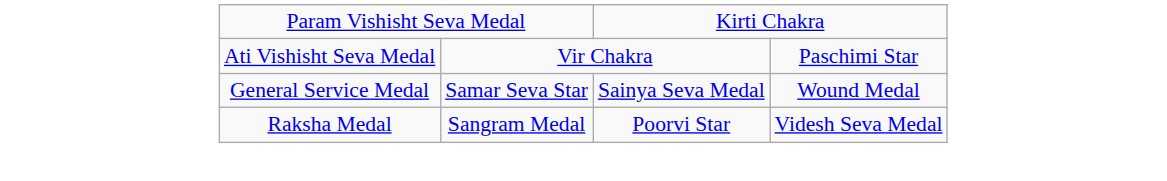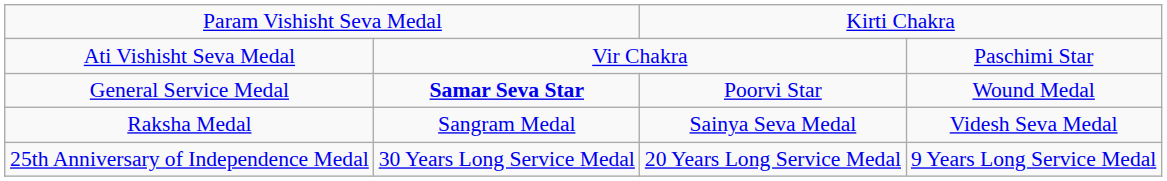 <table class="wikitable" style="margin:1em auto; text-align:center;">
 <tr>
 <td colspan="2"><a href='#'>Param Vishisht Seva Medal</a></td>
 <td colspan="2"><a href='#'>Kirti Chakra</a></td>
 </tr>
 <tr>
 <td colspan="1"><a href='#'>Ati Vishisht Seva Medal</a></td>
 <td colspan="2"><a href='#'>Vir Chakra</a></td>
 <td><a href='#'>Paschimi Star</a></td>
 </tr>
 <tr>
 <td><a href='#'>General Service Medal</a></td>
-<td><a href='#'>Samar Seva Star</a></td>
-<td><a href='#'>Sainya Seva Medal</a></td>
+<td><strong><a href='#'>Samar Seva Star</a></strong></td>
+<td><a href='#'>Poorvi Star</a></td>
 <td colspan="1"><a href='#'>Wound Medal</a></td>
 </tr>
 <tr>
 <td><a href='#'>Raksha Medal</a></td>
 <td><a href='#'>Sangram Medal</a></td>
-<td><a href='#'>Poorvi Star</a></td>
+<td><a href='#'>Sainya Seva Medal</a></td>
 <td><a href='#'>Videsh Seva Medal</a></td>
 </tr>
+<tr>
+<td><a href='#'>25th Anniversary of Independence Medal</a></td>
+<td><a href='#'>30 Years Long Service Medal</a></td>
+<td><a href='#'>20 Years Long Service Medal</a></td>
+<td><a href='#'>9 Years Long Service Medal</a></td>
+</tr>
 </table>
